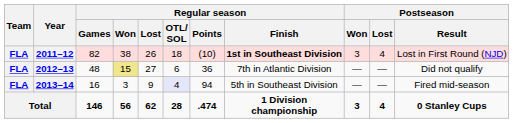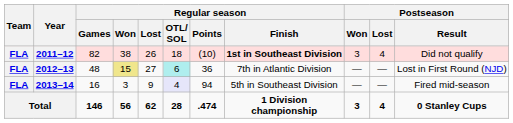 <table class="wikitable" style="font-size: 95%; text-align:center;">
 <tr>
 <th rowspan="2">Team</th>
 <th rowspan="2">Year</th>
 <th colspan="6">Regular season</th>
 <th colspan="4">Postseason</th>
 </tr>
 <tr>
 <th>Games</th>
 <th>Won</th>
 <th>Lost</th>
 <th>OTL/<br>SOL</th>
 <th>Points</th>
 <th>Finish</th>
 <th>Won</th>
 <th>Lost</th>
 <th>Result</th>
 </tr>
 <tr style="background:#fdd;">
 <th><a href='#'>FLA</a></th>
 <th><a href='#'>2011–12</a></th>
 <td>82</td>
 <td>38</td>
 <td>26</td>
 <td>18</td>
 <td>(10)</td>
 <td><strong>1st in Southeast Division</strong></td>
 <td>3</td>
 <td>4</td>
-<td>Lost in First Round (<a href='#'>NJD</a>)</td>
+<td>Did not qualify</td>
 </tr>
 <tr>
 <th><a href='#'>FLA</a></th>
 <th><a href='#'>2012–13</a></th>
 <td>48</td>
 <td style="background: khaki;">15</td>
 <td>27</td>
-<td>6</td>
+<td style="background: paleturquoise;">6</td>
 <td>36</td>
 <td>7th in Atlantic Division</td>
 <td>—</td>
 <td>—</td>
-<td>Did not qualify</td>
+<td>Lost in First Round (<a href='#'>NJD</a>)</td>
 </tr>
 <tr>
 <th><a href='#'>FLA</a></th>
 <th><a href='#'>2013–14</a></th>
 <td>16</td>
 <td>3</td>
 <td>9</td>
 <td style="background: lavender;">4</td>
 <td>94</td>
 <td>5th in Southeast Division</td>
 <td>—</td>
 <td>—</td>
 <td>Fired mid-season</td>
 </tr>
 <tr>
 <th colspan="2"><strong>Total</strong></th>
 <td><strong>146</strong></td>
 <td><strong>56</strong></td>
 <td><strong>62</strong></td>
 <td><strong>28</strong></td>
 <td><strong>.474</strong></td>
 <td><strong>1 Division<br>championship</strong></td>
 <td><strong>3</strong></td>
 <td><strong>4</strong></td>
 <td><strong>0 Stanley Cups</strong></td>
 </tr>
 </table>
